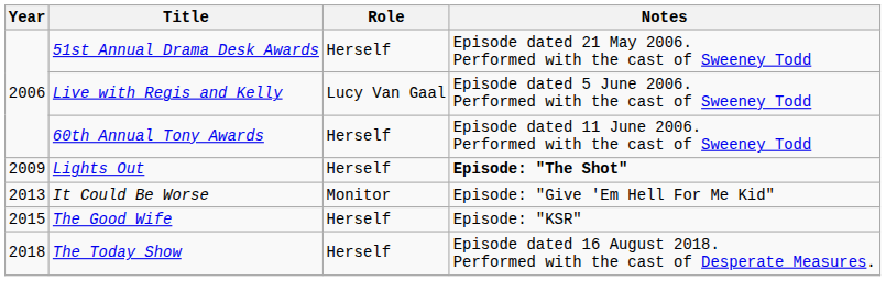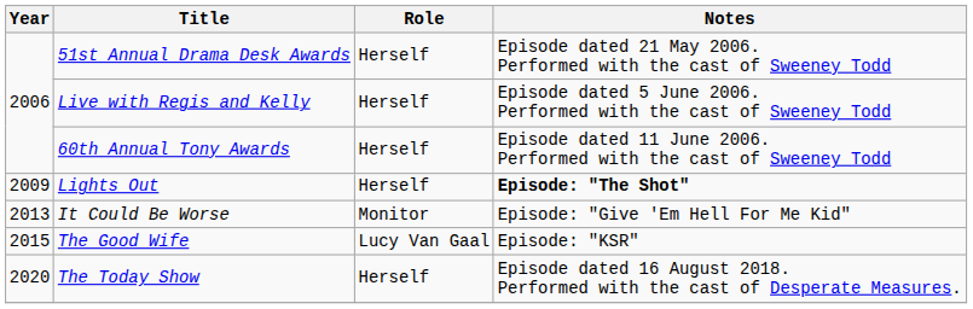 <table class="wikitable sortable" style="width:1000;">
 <tr>
 <th>Year</th>
 <th>Title</th>
 <th>Role</th>
 <th>Notes</th>
 </tr>
 <tr>
 <td rowspan="3">2006</td>
 <td><em><a href='#'>51st Annual Drama Desk Awards</a></em></td>
 <td>Herself</td>
 <td>Episode dated 21 May 2006.<br>Performed with the cast of <a href='#'>Sweeney Todd</a></td>
 </tr>
 <tr>
 <td><em><a href='#'>Live with Regis and Kelly</a></em></td>
-<td>Lucy Van Gaal</td>
+<td>Herself</td>
 <td>Episode dated 5 June 2006.<br>Performed with the cast of <a href='#'>Sweeney Todd</a></td>
 </tr>
 <tr>
 <td><em><a href='#'>60th Annual Tony Awards</a></em></td>
 <td>Herself</td>
 <td>Episode dated 11 June 2006.<br>Performed with the cast of <a href='#'>Sweeney Todd</a></td>
 </tr>
 <tr>
 <td>2009</td>
 <td><em><a href='#'>Lights Out</a></em></td>
 <td>Herself</td>
 <td><strong>Episode: "The Shot"</strong></td>
 </tr>
 <tr>
 <td>2013</td>
 <td><em>It Could Be Worse</em></td>
 <td>Monitor</td>
 <td>Episode: "Give 'Em Hell For Me Kid"</td>
 </tr>
 <tr>
 <td>2015</td>
 <td><em><a href='#'>The Good Wife</a></em></td>
-<td>Herself</td>
+<td>Lucy Van Gaal</td>
 <td>Episode: "KSR"</td>
 </tr>
 <tr>
-<td>2018</td>
+<td>2020</td>
 <td><em><a href='#'>The Today Show</a></em></td>
 <td>Herself</td>
 <td>Episode dated 16 August 2018.<br>Performed with the cast of <a href='#'>Desperate Measures</a>.</td>
 </tr>
 <tr>
 </tr>
 </table>
